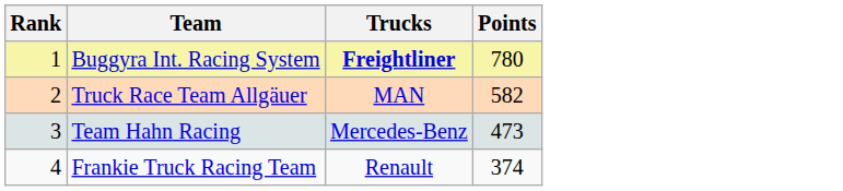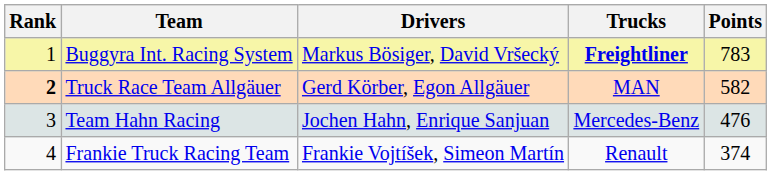 <table class="wikitable" style=" font-size:95%;">
 <tr style="background:#CCCCCC;">
 <th>Rank</th>
 <th>Team</th>
+<th>Drivers</th>
 <th>Trucks</th>
 <th>Points</th>
 </tr>
 <tr style="background:#F7F6A8;">
 <td align="right">1</td>
 <td> <a href='#'>Buggyra Int. Racing System</a></td>
+<td> <a href='#'>Markus Bösiger</a>,  <a href='#'>David Vršecký</a></td>
 <td align="center"><strong><a href='#'>Freightliner</a></strong></td>
-<td align="center">780</td>
+<td align="center">783</td>
 </tr>
 <tr style="background:#FFDAB9;">
-<td align="right">2</td>
+<td align="right"><strong>2</strong></td>
 <td> <a href='#'>Truck Race Team Allgäuer</a></td>
+<td> <a href='#'>Gerd Körber</a>,  <a href='#'>Egon Allgäuer</a></td>
 <td align="center"><a href='#'>MAN</a></td>
 <td align="center">582</td>
 </tr>
 <tr style="background:#DCE5E5;">
 <td align="right">3</td>
 <td> <a href='#'>Team Hahn Racing</a></td>
+<td> <a href='#'>Jochen Hahn</a>,  <a href='#'>Enrique Sanjuan</a></td>
 <td align="center"><a href='#'>Mercedes-Benz</a></td>
-<td align="center">473</td>
+<td align="center">476</td>
 </tr>
 <tr>
 <td align="right">4</td>
 <td> <a href='#'>Frankie Truck Racing Team</a></td>
+<td> <a href='#'>Frankie Vojtíšek</a>,  <a href='#'>Simeon Martín</a></td>
 <td align="center"><a href='#'>Renault</a></td>
 <td align="center">374</td>
 </tr>
 </table>
